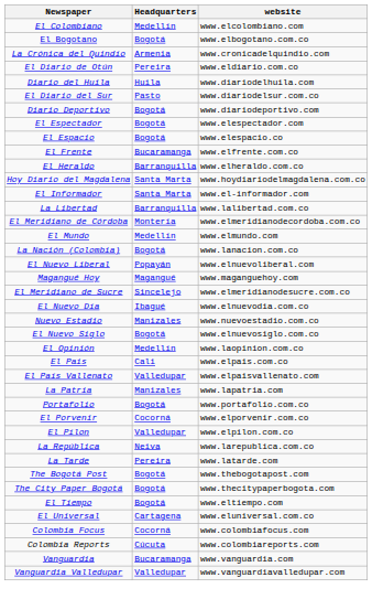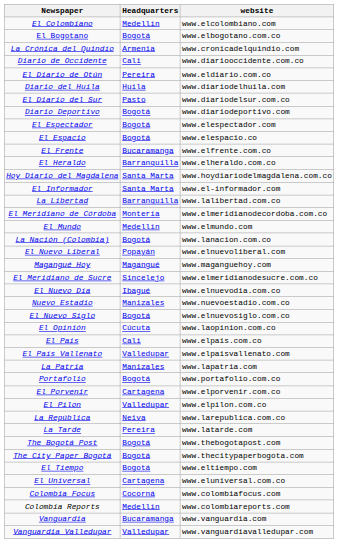 <table class="wikitable sortable">
 <tr>
 <th>Newspaper</th>
 <th>Headquarters</th>
 <th>website</th>
 </tr>
 <tr bgcolor=>
 <td align=center><em><a href='#'>El Colombiano</a></em></td>
 <td><a href='#'>Medellín</a></td>
 <td>www.elcolombiano.com</td>
 </tr>
 <tr bgcolor=>
 <td align=center><a href='#'>El Bogotano</a></td>
 <td><a href='#'>Bogotá</a></td>
 <td>www.elbogotano.com.co</td>
 </tr>
 <tr bgcolor=>
 <td align=center><em><a href='#'>La Crónica del Quindío</a></em></td>
 <td><a href='#'>Armenia</a></td>
 <td>www.cronicadelquindio.com</td>
+</tr>
+<tr bgcolor=>
+<td align=center><em><a href='#'>Diario de Occidente</a></em></td>
+<td><a href='#'>Cali</a></td>
+<td>www.diariooccidente.com.co</td>
 </tr>
 <tr bgcolor=>
 <td align=center><em><a href='#'>El Diario de Otún</a></em></td>
 <td><a href='#'>Pereira</a></td>
 <td>www.eldiario.com.co</td>
 </tr>
 <tr bgcolor=>
 <td align=center><em><a href='#'>Diario del Huila</a></em></td>
 <td><a href='#'>Huila</a></td>
 <td>www.diariodelhuila.com</td>
 </tr>
 <tr bgcolor=>
 <td align=center><em><a href='#'>El Diario del Sur</a></em></td>
 <td><a href='#'>Pasto</a></td>
 <td>www.diariodelsur.com.co</td>
 </tr>
 <tr bgcolor=>
 <td align=center><em><a href='#'>Diario Deportivo</a></em></td>
 <td><a href='#'>Bogotá</a></td>
 <td>www.diariodeportivo.com</td>
 </tr>
 <tr bgcolor=>
 <td align=center><em><a href='#'>El Espectador</a></em></td>
 <td><a href='#'>Bogotá</a></td>
 <td>www.elespectador.com</td>
 </tr>
 <tr bgcolor=>
 <td align=center><em><a href='#'>El Espacio</a></em></td>
 <td><a href='#'>Bogotá</a></td>
 <td>www.elespacio.co</td>
 </tr>
 <tr bgcolor=>
 <td align=center><em><a href='#'>El Frente</a></em></td>
 <td><a href='#'>Bucaramanga</a></td>
 <td>www.elfrente.com.co</td>
 </tr>
 <tr bgcolor=>
 <td align=center><em><a href='#'>El Heraldo</a></em></td>
 <td><a href='#'>Barranquilla</a></td>
 <td>www.elheraldo.com.co</td>
 </tr>
 <tr bgcolor=>
 <td align=center><em><a href='#'>Hoy Diario del Magdalena</a></em></td>
 <td><a href='#'>Santa Marta</a></td>
 <td>www.hoydiariodelmagdalena.com.co</td>
 </tr>
 <tr bgcolor=>
 <td align=center><em><a href='#'>El Informador</a></em></td>
 <td><a href='#'>Santa Marta</a></td>
 <td>www.el-informador.com</td>
 </tr>
 <tr bgcolor=>
 <td align=center><em><a href='#'>La Libertad</a></em></td>
 <td><a href='#'>Barranquilla</a></td>
 <td>www.lalibertad.com.co</td>
 </tr>
 <tr bgcolor=>
 <td align=center><em><a href='#'>El Meridiano de Córdoba</a></em></td>
 <td><a href='#'>Montería</a></td>
 <td>www.elmeridianodecordoba.com.co</td>
 </tr>
 <tr bgcolor=>
 <td align=center><em><a href='#'>El Mundo</a></em></td>
 <td><a href='#'>Medellín</a></td>
 <td>www.elmundo.com</td>
 </tr>
 <tr bgcolor=>
 <td align=center><em><a href='#'>La Nación (Colombia)</a></em></td>
 <td><a href='#'>Bogotá</a></td>
 <td>www.lanacion.com.co</td>
 </tr>
 <tr bgcolor=>
 <td align=center><em><a href='#'>El Nuevo Liberal</a></em></td>
 <td><a href='#'>Popayán</a></td>
 <td>www.elnuevoliberal.com</td>
 </tr>
 <tr bgcolor=>
 <td align=center><em><a href='#'>Magangué Hoy</a></em></td>
 <td><a href='#'>Magangué</a></td>
 <td>www.maganguehoy.com</td>
 </tr>
 <tr bgcolor=>
 <td align=center><em><a href='#'>El Meridiano de Sucre</a></em></td>
 <td><a href='#'>Sincelejo</a></td>
 <td>www.elmeridianodesucre.com.co</td>
 </tr>
 <tr bgcolor=>
 <td align=center><em><a href='#'>El Nuevo Día</a></em></td>
 <td><a href='#'>Ibagué</a></td>
 <td>www.elnuevodia.com.co</td>
 </tr>
 <tr bgcolor=>
 <td align=center><em><a href='#'>Nuevo Estadio</a></em></td>
 <td><a href='#'>Manizales</a></td>
 <td>www.nuevoestadio.com.co</td>
 </tr>
 <tr bgcolor=>
 <td align=center><em><a href='#'>El Nuevo Siglo</a></em></td>
 <td><a href='#'>Bogotá</a></td>
 <td>www.elnuevosiglo.com.co</td>
 </tr>
 <tr bgcolor=>
 <td align=center><em><a href='#'>El Opinión</a></em></td>
-<td><a href='#'>Medellín</a></td>
+<td><a href='#'>Cúcuta</a></td>
 <td>www.laopinion.com.co</td>
 </tr>
 <tr bgcolor=>
 <td align=center><em><a href='#'>El Pais</a></em></td>
 <td><a href='#'>Cali</a></td>
 <td>www.elpais.com.co</td>
 </tr>
 <tr bgcolor=>
 <td align=center><em><a href='#'>El País Vallenato</a></em></td>
 <td><a href='#'>Valledupar</a></td>
 <td>www.elpaisvallenato.com</td>
 </tr>
 <tr bgcolor=>
 <td align=center><em><a href='#'>La Patria</a></em></td>
 <td><a href='#'>Manizales</a></td>
 <td>www.lapatria.com</td>
 </tr>
 <tr bgcolor=>
 <td align=center><em><a href='#'>Portafolio</a></em></td>
 <td><a href='#'>Bogotá</a></td>
 <td>www.portafolio.com.co</td>
 </tr>
 <tr bgcolor=>
 <td align=center><em><a href='#'>El Porvenir</a></em></td>
-<td><a href='#'>Cocorná</a></td>
+<td><a href='#'>Cartagena</a></td>
 <td>www.elporvenir.com.co</td>
 </tr>
 <tr bgcolor=>
 <td align=center><em><a href='#'>El Pílon</a></em></td>
 <td><a href='#'>Valledupar</a></td>
 <td>www.elpilon.com.co</td>
 </tr>
 <tr bgcolor=>
 <td align=center><em><a href='#'>La República</a></em></td>
 <td><a href='#'>Neiva</a></td>
 <td>www.larepublica.com.co</td>
 </tr>
 <tr bgcolor=>
 <td align=center><em><a href='#'>La Tarde</a></em></td>
 <td><a href='#'>Pereira</a></td>
 <td>www.latarde.com</td>
 </tr>
 <tr bgcolor=>
 <td align=center><em><a href='#'>The Bogotá Post</a></em></td>
 <td><a href='#'>Bogotá</a></td>
 <td>www.thebogotapost.com</td>
 </tr>
 <tr bgcolor=>
 <td align=center><em><a href='#'>The City Paper Bogotá</a></em></td>
 <td><a href='#'>Bogotá</a></td>
 <td>www.thecitypaperbogota.com</td>
 </tr>
 <tr bgcolor=>
 <td align=center><em><a href='#'>El Tiempo</a></em></td>
 <td><a href='#'>Bogotá</a></td>
 <td>www.eltiempo.com</td>
 </tr>
 <tr bgcolor=>
 <td align=center><em><a href='#'>El Universal</a></em></td>
 <td><a href='#'>Cartagena</a></td>
 <td>www.eluniversal.com.co</td>
 </tr>
 <tr bgcolor=>
 <td align=center><em><a href='#'>Colombia Focus</a></em></td>
 <td><a href='#'>Cocorná</a></td>
 <td>www.colombiafocus.com</td>
 </tr>
 <tr bgcolor=>
 <td align=center><em>Colombia Reports</em></td>
-<td><a href='#'>Cúcuta</a></td>
+<td><a href='#'>Medellín</a></td>
 <td>www.colombiareports.com</td>
 </tr>
 <tr bgcolor=>
 <td align=center><em><a href='#'>Vanguardia</a></em></td>
 <td><a href='#'>Bucaramanga</a></td>
 <td>www.vanguardia.com</td>
 </tr>
 <tr bgcolor=>
 <td align=center><em><a href='#'>Vanguardia Valledupar</a></em></td>
 <td><a href='#'>Valledupar</a></td>
 <td>www.vanguardiavalledupar.com</td>
 </tr>
 </table>
